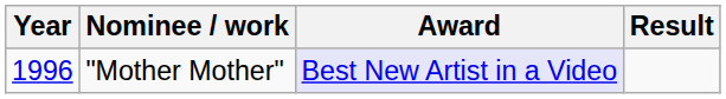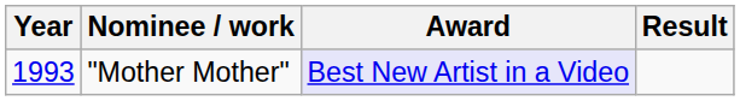 <table class="wikitable">
 <tr>
 <th>Year</th>
 <th>Nominee / work</th>
 <th>Award</th>
 <th>Result</th>
 </tr>
 <tr>
-<td><a href='#'>1996</a></td>
+<td><a href='#'>1993</a></td>
 <td>"Mother Mother"</td>
 <td style="background: lavender;"><a href='#'>Best New Artist in a Video</a></td>
 <td></td>
 </tr>
 </table>
